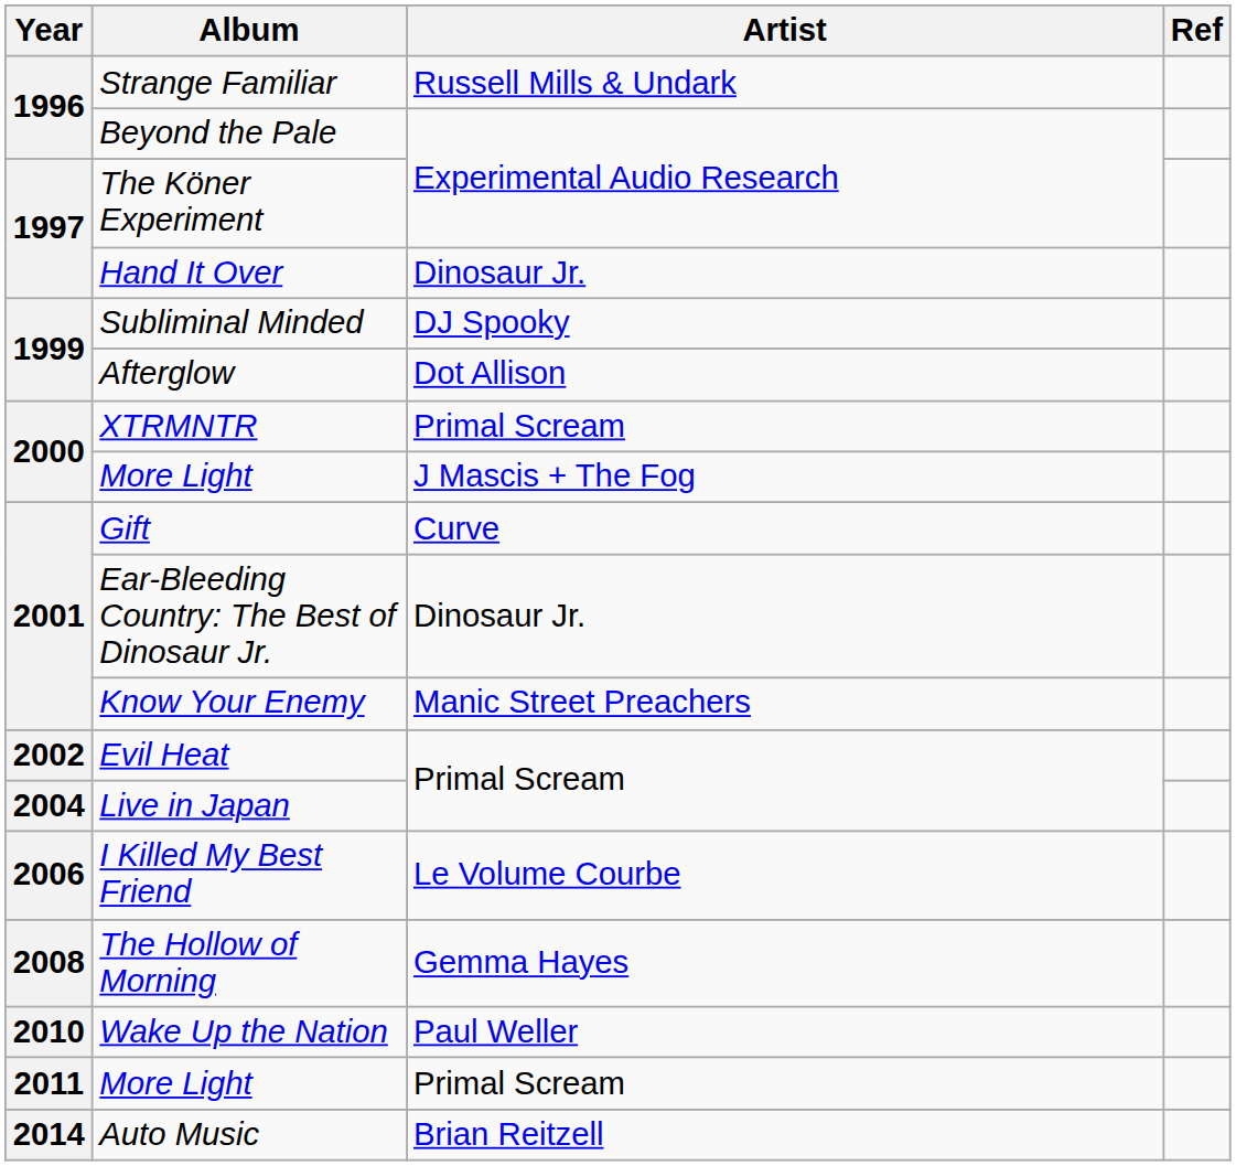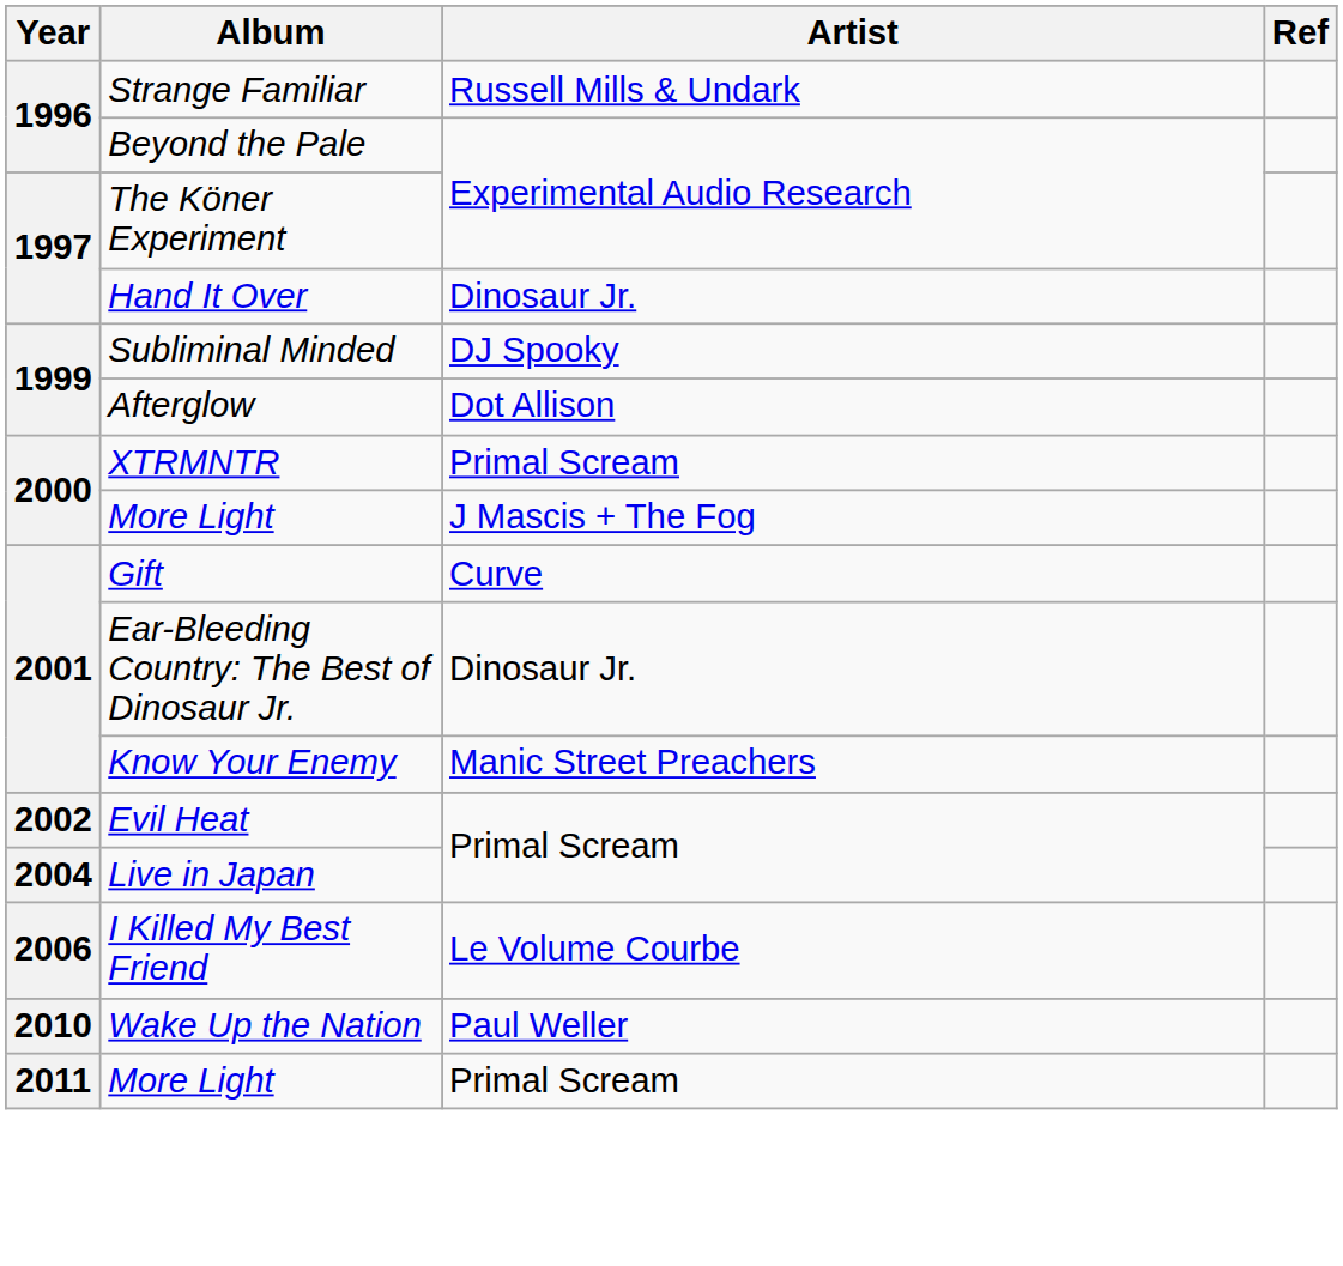 <table class="wikitable plainrowheaders" style="text-align:left">
 <tr>
 <th scope="col" style="width:2em">Year</th>
 <th scope="col" style="width:10em">Album</th>
 <th scope="col" style="width:26em">Artist</th>
 <th scope="col">Ref</th>
 </tr>
 <tr>
 <th scope="row" rowspan="2">1996</th>
 <td><em>Strange Familiar</em></td>
 <td><a href='#'>Russell Mills & Undark</a></td>
 <td style="text-align:center"></td>
 </tr>
 <tr>
 <td><em>Beyond the Pale</em></td>
 <td rowspan="2"><a href='#'>Experimental Audio Research</a></td>
 <td style="text-align:center"></td>
 </tr>
 <tr>
 <th scope="row" rowspan="2">1997</th>
 <td><em>The Köner Experiment</em></td>
 <td style="text-align:center"></td>
 </tr>
 <tr>
 <td><em><a href='#'>Hand It Over</a></em></td>
 <td><a href='#'>Dinosaur Jr.</a></td>
 <td style="text-align:center"></td>
 </tr>
 <tr>
 <th scope="row" rowspan="2">1999</th>
 <td><em>Subliminal Minded</em></td>
 <td><a href='#'>DJ Spooky</a></td>
 <td style="text-align:center"></td>
 </tr>
 <tr>
 <td><em>Afterglow</em></td>
 <td><a href='#'>Dot Allison</a></td>
 <td style="text-align:center"></td>
 </tr>
 <tr>
 <th scope="row" rowspan="2">2000</th>
 <td><em><a href='#'>XTRMNTR</a></em></td>
 <td><a href='#'>Primal Scream</a></td>
 <td style="text-align:center"></td>
 </tr>
 <tr>
 <td><em><a href='#'>More Light</a></em></td>
 <td><a href='#'>J Mascis + The Fog</a></td>
 <td style="text-align:center"></td>
 </tr>
 <tr>
 <th scope="row" rowspan="3">2001</th>
 <td><em><a href='#'>Gift</a></em></td>
 <td><a href='#'>Curve</a></td>
 <td style="text-align:center"></td>
 </tr>
 <tr>
 <td><em>Ear-Bleeding Country: The Best of Dinosaur Jr.</em></td>
 <td>Dinosaur Jr.</td>
 <td style="text-align:center"></td>
 </tr>
 <tr>
 <td><em><a href='#'>Know Your Enemy</a></em></td>
 <td><a href='#'>Manic Street Preachers</a></td>
 <td style="text-align:center"></td>
 </tr>
 <tr>
 <th scope="row">2002</th>
 <td><em><a href='#'>Evil Heat</a></em></td>
 <td rowspan="2">Primal Scream</td>
 <td style="text-align:center"></td>
 </tr>
 <tr>
 <th scope="row">2004</th>
 <td><em><a href='#'>Live in Japan</a></em></td>
 <td style="text-align:center"></td>
 </tr>
 <tr>
 <th scope="row">2006</th>
 <td><em><a href='#'>I Killed My Best Friend</a></em></td>
 <td><a href='#'>Le Volume Courbe</a></td>
 <td style="text-align:center"></td>
 </tr>
 <tr>
-<th scope="row">2008</th>
-<td><em><a href='#'>The Hollow of Morning</a></em></td>
-<td><a href='#'>Gemma Hayes</a></td>
-<td style="text-align:center"></td>
-</tr>
-<tr>
 <th scope="row">2010</th>
 <td><em><a href='#'>Wake Up the Nation</a></em></td>
 <td><a href='#'>Paul Weller</a></td>
 <td style="text-align:center"></td>
 </tr>
 <tr>
 <th scope="row">2011</th>
 <td><em><a href='#'>More Light</a></em></td>
 <td>Primal Scream</td>
 <td style="text-align:center"></td>
 </tr>
-<tr>
-<th scope="row">2014</th>
-<td><em>Auto Music</em></td>
-<td><a href='#'>Brian Reitzell</a></td>
-<td style="text-align:center"></td>
-</tr>
 </table>
